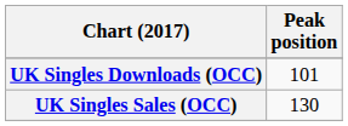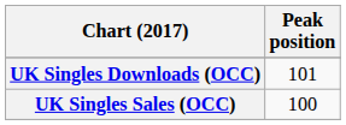 <table class="wikitable sortable plainrowheaders" style="text-align:center">
 <tr>
 <th scope="col">Chart (2017)</th>
 <th scope="col">Peak<br> position</th>
 </tr>
 <tr>
 </tr>
 <tr>
 </tr>
 <tr>
 <th scope="row"><a href='#'>UK Singles Downloads</a> (<a href='#'>OCC</a>)</th>
 <td>101</td>
 </tr>
 <tr>
 <th scope="row"><a href='#'>UK Singles Sales</a> (<a href='#'>OCC</a>)</th>
-<td>130</td>
+<td>100</td>
 </tr>
 <tr>
 </tr>
 </table>
